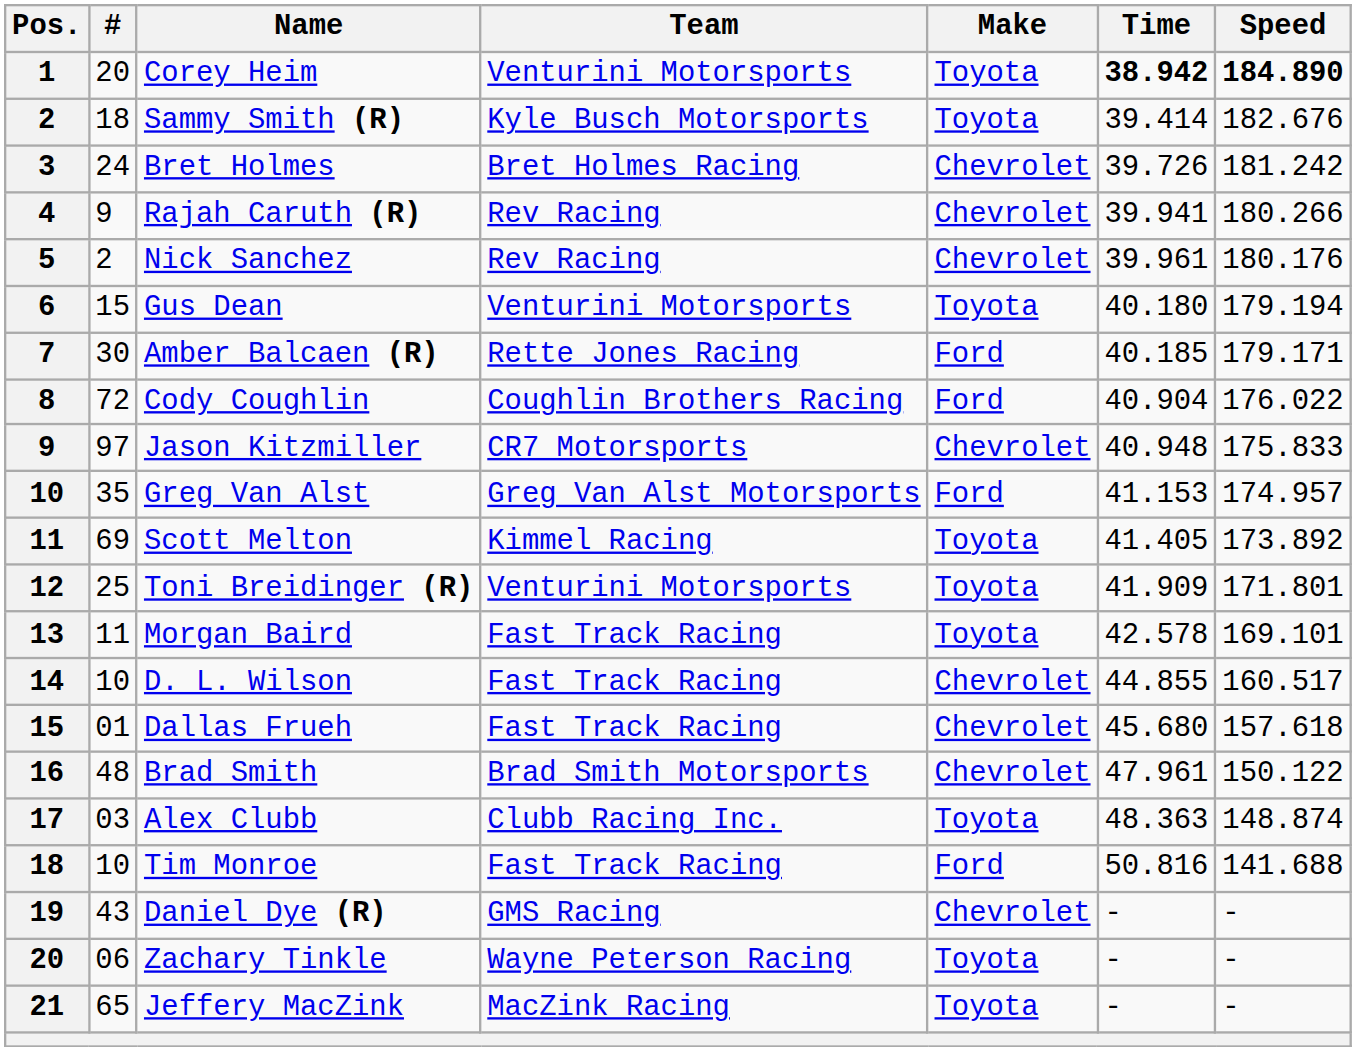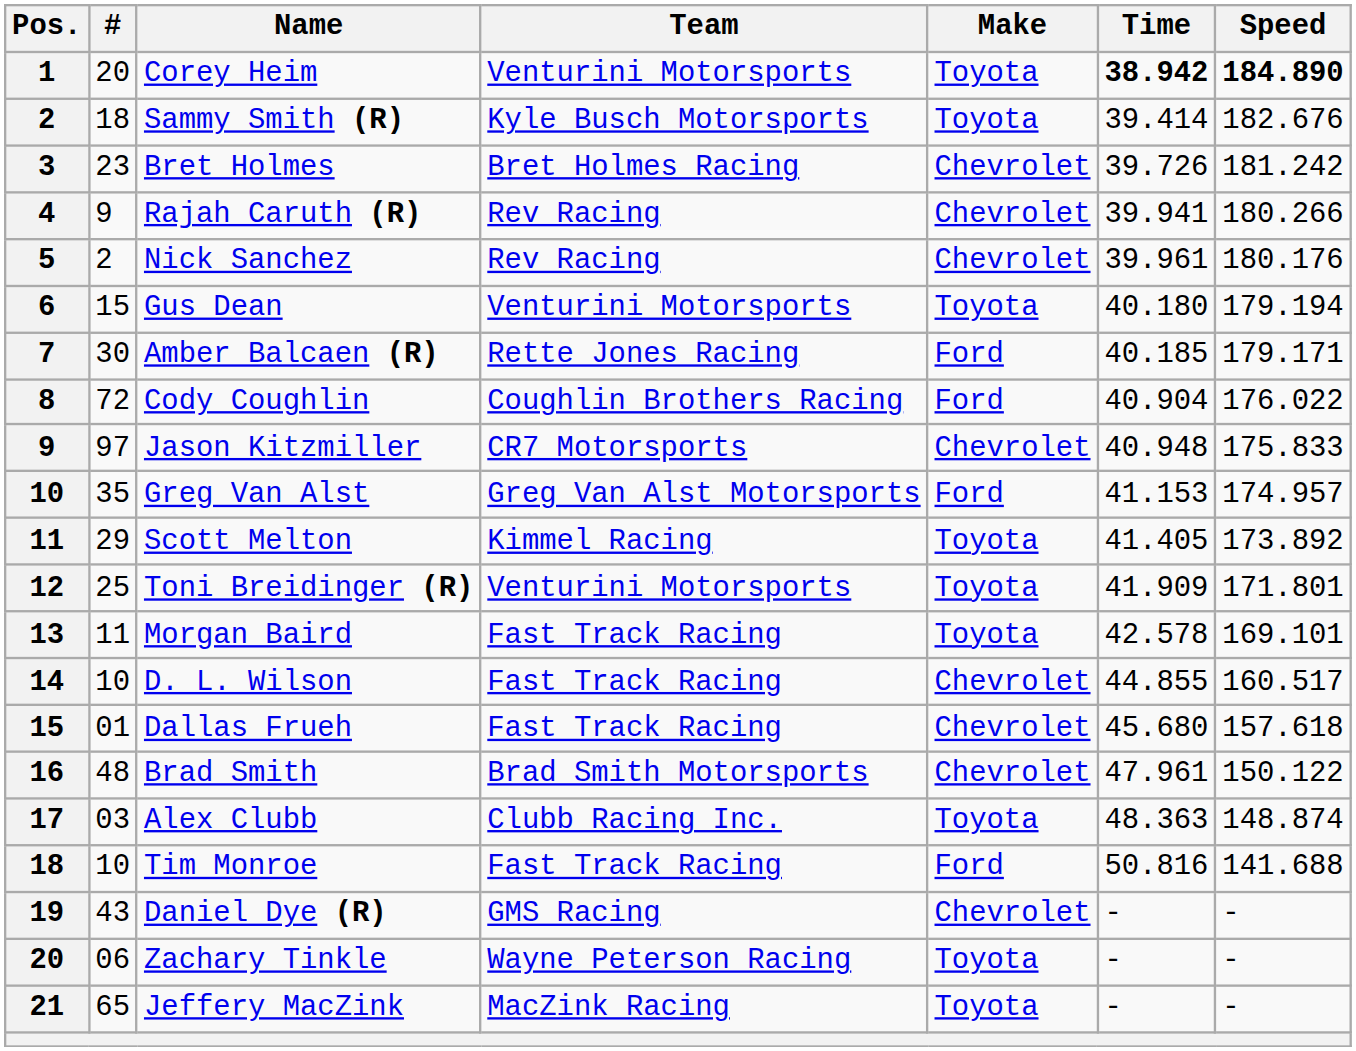 <table class="wikitable" style="font-size:95%">
 <tr>
 <th>Pos.</th>
 <th>#</th>
 <th>Name</th>
 <th>Team</th>
 <th>Make</th>
 <th>Time</th>
 <th>Speed</th>
 </tr>
 <tr>
 <th>1</th>
 <td>20</td>
 <td><a href='#'>Corey Heim</a></td>
 <td><a href='#'>Venturini Motorsports</a></td>
 <td><a href='#'>Toyota</a></td>
 <td><strong>38.942</strong></td>
 <td><strong>184.890</strong></td>
 </tr>
 <tr>
 <th>2</th>
 <td>18</td>
 <td><a href='#'>Sammy Smith</a> <strong>(R)</strong></td>
 <td><a href='#'>Kyle Busch Motorsports</a></td>
 <td><a href='#'>Toyota</a></td>
 <td>39.414</td>
 <td>182.676</td>
 </tr>
 <tr>
 <th>3</th>
-<td>24</td>
+<td>23</td>
 <td><a href='#'>Bret Holmes</a></td>
 <td><a href='#'>Bret Holmes Racing</a></td>
 <td><a href='#'>Chevrolet</a></td>
 <td>39.726</td>
 <td>181.242</td>
 </tr>
 <tr>
 <th>4</th>
 <td>9</td>
 <td><a href='#'>Rajah Caruth</a> <strong>(R)</strong></td>
 <td><a href='#'>Rev Racing</a></td>
 <td><a href='#'>Chevrolet</a></td>
 <td>39.941</td>
 <td>180.266</td>
 </tr>
 <tr>
 <th>5</th>
 <td>2</td>
 <td><a href='#'>Nick Sanchez</a></td>
 <td><a href='#'>Rev Racing</a></td>
 <td><a href='#'>Chevrolet</a></td>
 <td>39.961</td>
 <td>180.176</td>
 </tr>
 <tr>
 <th>6</th>
 <td>15</td>
 <td><a href='#'>Gus Dean</a></td>
 <td><a href='#'>Venturini Motorsports</a></td>
 <td><a href='#'>Toyota</a></td>
 <td>40.180</td>
 <td>179.194</td>
 </tr>
 <tr>
 <th>7</th>
 <td>30</td>
 <td><a href='#'>Amber Balcaen</a> <strong>(R)</strong></td>
 <td><a href='#'>Rette Jones Racing</a></td>
 <td><a href='#'>Ford</a></td>
 <td>40.185</td>
 <td>179.171</td>
 </tr>
 <tr>
 <th>8</th>
 <td>72</td>
 <td><a href='#'>Cody Coughlin</a></td>
 <td><a href='#'>Coughlin Brothers Racing</a></td>
 <td><a href='#'>Ford</a></td>
 <td>40.904</td>
 <td>176.022</td>
 </tr>
 <tr>
 <th>9</th>
 <td>97</td>
 <td><a href='#'>Jason Kitzmiller</a></td>
 <td><a href='#'>CR7 Motorsports</a></td>
 <td><a href='#'>Chevrolet</a></td>
 <td>40.948</td>
 <td>175.833</td>
 </tr>
 <tr>
 <th>10</th>
 <td>35</td>
 <td><a href='#'>Greg Van Alst</a></td>
 <td><a href='#'>Greg Van Alst Motorsports</a></td>
 <td><a href='#'>Ford</a></td>
 <td>41.153</td>
 <td>174.957</td>
 </tr>
 <tr>
 <th>11</th>
-<td>69</td>
+<td>29</td>
 <td><a href='#'>Scott Melton</a></td>
 <td><a href='#'>Kimmel Racing</a></td>
 <td><a href='#'>Toyota</a></td>
 <td>41.405</td>
 <td>173.892</td>
 </tr>
 <tr>
 <th>12</th>
 <td>25</td>
 <td><a href='#'>Toni Breidinger</a> <strong>(R)</strong></td>
 <td><a href='#'>Venturini Motorsports</a></td>
 <td><a href='#'>Toyota</a></td>
 <td>41.909</td>
 <td>171.801</td>
 </tr>
 <tr>
 <th>13</th>
 <td>11</td>
 <td><a href='#'>Morgan Baird</a></td>
 <td><a href='#'>Fast Track Racing</a></td>
 <td><a href='#'>Toyota</a></td>
 <td>42.578</td>
 <td>169.101</td>
 </tr>
 <tr>
 <th>14</th>
 <td>10</td>
 <td><a href='#'>D. L. Wilson</a></td>
 <td><a href='#'>Fast Track Racing</a></td>
 <td><a href='#'>Chevrolet</a></td>
 <td>44.855</td>
 <td>160.517</td>
 </tr>
 <tr>
 <th>15</th>
 <td>01</td>
 <td><a href='#'>Dallas Frueh</a></td>
 <td><a href='#'>Fast Track Racing</a></td>
 <td><a href='#'>Chevrolet</a></td>
 <td>45.680</td>
 <td>157.618</td>
 </tr>
 <tr>
 <th>16</th>
 <td>48</td>
 <td><a href='#'>Brad Smith</a></td>
 <td><a href='#'>Brad Smith Motorsports</a></td>
 <td><a href='#'>Chevrolet</a></td>
 <td>47.961</td>
 <td>150.122</td>
 </tr>
 <tr>
 <th>17</th>
 <td>03</td>
 <td><a href='#'>Alex Clubb</a></td>
 <td><a href='#'>Clubb Racing Inc.</a></td>
 <td><a href='#'>Toyota</a></td>
 <td>48.363</td>
 <td>148.874</td>
 </tr>
 <tr>
 <th>18</th>
 <td>10</td>
 <td><a href='#'>Tim Monroe</a></td>
 <td><a href='#'>Fast Track Racing</a></td>
 <td><a href='#'>Ford</a></td>
 <td>50.816</td>
 <td>141.688</td>
 </tr>
 <tr>
 <th>19</th>
 <td>43</td>
 <td><a href='#'>Daniel Dye</a> <strong>(R)</strong></td>
 <td><a href='#'>GMS Racing</a></td>
 <td><a href='#'>Chevrolet</a></td>
 <td>-</td>
 <td>-</td>
 </tr>
 <tr>
 <th>20</th>
 <td>06</td>
 <td><a href='#'>Zachary Tinkle</a></td>
 <td><a href='#'>Wayne Peterson Racing</a></td>
 <td><a href='#'>Toyota</a></td>
 <td>-</td>
 <td>-</td>
 </tr>
 <tr>
 <th>21</th>
 <td>65</td>
 <td><a href='#'>Jeffery MacZink</a></td>
 <td><a href='#'>MacZink Racing</a></td>
 <td><a href='#'>Toyota</a></td>
 <td>-</td>
 <td>-</td>
 </tr>
 <tr>
 <th colspan="7"></th>
 </tr>
 </table>
